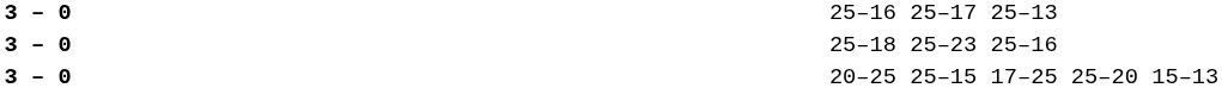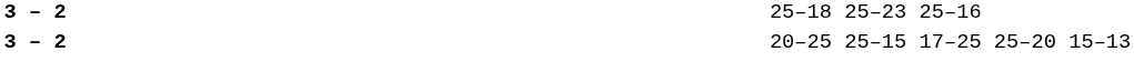 <table width=100% cellspacing=1>
 <tr>
 <th width=20%></th>
 <th width=12%></th>
 <th width=20%></th>
 <th width=33%></th>
 <td></td>
 </tr>
 <tr style=font-size:90%>
 <td align=right><strong></strong></td>
-<td align=center><strong>3 – 0</strong></td>
-<td></td>
-<td>25–16 25–17 25–13</td>
-<td></td>
-</tr>
-<tr style=font-size:90%>
-<td align=right><strong></strong></td>
-<td align=center><strong>3 – 0</strong></td>
+<td align=center><strong>3 – 2</strong></td>
 <td></td>
 <td>25–18 25–23 25–16</td>
 <td></td>
 </tr>
 <tr style=font-size:90%>
 <td align=right><strong></strong></td>
-<td align=center><strong>3 – 0</strong></td>
+<td align=center><strong>3 – 2</strong></td>
 <td></td>
 <td>20–25 25–15 17–25 25–20 15–13</td>
 </tr>
 </table>
